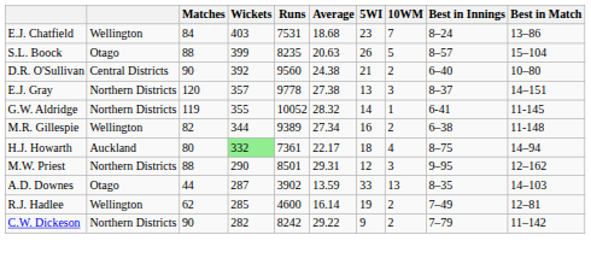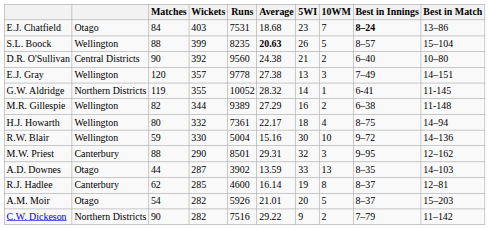 <table class="wikitable">
 <tr>
 <th></th>
 <th></th>
 <th>Matches</th>
 <th>Wickets</th>
 <th>Runs</th>
 <th>Average</th>
 <th>5WI</th>
 <th>10WM</th>
 <th>Best in Innings</th>
 <th>Best in Match</th>
 </tr>
 <tr>
 <td>E.J. Chatfield</td>
-<td>Wellington</td>
+<td>Otago</td>
 <td>84</td>
 <td>403</td>
 <td>7531</td>
 <td>18.68</td>
 <td>23</td>
 <td>7</td>
-<td>8–24</td>
+<td><strong>8–24</strong></td>
 <td>13–86</td>
 </tr>
 <tr>
 <td>S.L. Boock</td>
-<td>Otago</td>
+<td>Wellington</td>
 <td>88</td>
 <td>399</td>
 <td>8235</td>
-<td>20.63</td>
+<td><strong>20.63</strong></td>
 <td>26</td>
 <td>5</td>
 <td>8–57</td>
 <td>15–104</td>
 </tr>
 <tr>
 <td>D.R. O'Sullivan</td>
 <td>Central Districts</td>
 <td>90</td>
 <td>392</td>
 <td>9560</td>
 <td>24.38</td>
 <td>21</td>
 <td>2</td>
 <td>6–40</td>
 <td>10–80</td>
 </tr>
 <tr>
 <td>E.J. Gray</td>
-<td>Northern Districts</td>
+<td>Wellington</td>
 <td>120</td>
 <td>357</td>
 <td>9778</td>
 <td>27.38</td>
 <td>13</td>
 <td>3</td>
-<td>8–37</td>
+<td>7–49</td>
 <td>14–151</td>
 </tr>
 <tr>
 <td>G.W. Aldridge</td>
 <td>Northern Districts</td>
 <td>119</td>
 <td>355</td>
 <td>10052</td>
 <td>28.32</td>
 <td>14</td>
 <td>1</td>
 <td>6-41</td>
 <td>11-145</td>
 </tr>
 <tr>
 <td>M.R. Gillespie</td>
 <td>Wellington</td>
 <td>82</td>
 <td>344</td>
 <td>9389</td>
-<td>27.34</td>
+<td>27.29</td>
 <td>16</td>
 <td>2</td>
 <td>6–38</td>
 <td>11-148</td>
 </tr>
 <tr>
 <td>H.J. Howarth</td>
-<td>Auckland</td>
+<td>Wellington</td>
 <td>80</td>
-<td style="background: lightgreen;">332</td>
+<td>332</td>
 <td>7361</td>
 <td>22.17</td>
 <td>18</td>
 <td>4</td>
 <td>8–75</td>
 <td>14–94</td>
 </tr>
 <tr>
+<td>R.W. Blair</td>
+<td>Wellington</td>
+<td>59</td>
+<td>330</td>
+<td>5004</td>
+<td>15.16</td>
+<td>30</td>
+<td>10</td>
+<td>9–72</td>
+<td>14–136</td>
+</tr>
+<tr>
 <td>M.W. Priest</td>
-<td>Northern Districts</td>
+<td>Canterbury</td>
 <td>88</td>
 <td>290</td>
 <td>8501</td>
 <td>29.31</td>
-<td>12</td>
+<td>32</td>
 <td>3</td>
 <td>9–95</td>
 <td>12–162</td>
 </tr>
 <tr>
 <td>A.D. Downes</td>
 <td>Otago</td>
 <td>44</td>
 <td>287</td>
 <td>3902</td>
 <td>13.59</td>
 <td>33</td>
 <td>13</td>
 <td>8–35</td>
 <td>14–103</td>
 </tr>
 <tr>
 <td>R.J. Hadlee</td>
-<td>Wellington</td>
+<td>Canterbury</td>
 <td>62</td>
 <td>285</td>
 <td>4600</td>
 <td>16.14</td>
 <td>19</td>
-<td>2</td>
-<td>7–49</td>
+<td>8</td>
+<td>8–37</td>
 <td>12–81</td>
+</tr>
+<tr>
+<td>A.M. Moir</td>
+<td>Otago</td>
+<td>54</td>
+<td>282</td>
+<td>5926</td>
+<td>21.01</td>
+<td>20</td>
+<td>5</td>
+<td>8–37</td>
+<td>15–203</td>
 </tr>
 <tr>
 <td><a href='#'>C.W. Dickeson</a></td>
 <td>Northern Districts</td>
 <td>90</td>
 <td>282</td>
-<td>8242</td>
+<td>7516</td>
 <td>29.22</td>
 <td>9</td>
 <td>2</td>
 <td>7–79</td>
 <td>11–142</td>
 </tr>
 </table>
